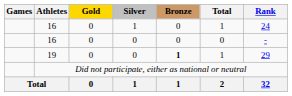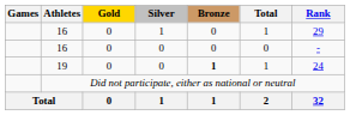 <table class="wikitable sortable" style="text-align:center; font-size:90%;">
 <tr>
 <th>Games</th>
 <th>Athletes</th>
 <th style="background:gold; width:4.5em; font-weight:bold;">Gold</th>
 <th style="background:silver; width:4.5em; font-weight:bold;">Silver</th>
 <th style="background:#cc9966; width:4.5em; font-weight:bold;">Bronze</th>
 <th style="width:4.5em; font-weight:bold;">Total</th>
 <th style="width:4.5em; font-weight:bold;"><a href='#'>Rank</a></th>
 </tr>
 <tr>
 <td align=left></td>
 <td>16</td>
 <td>0</td>
 <td>1</td>
 <td>0</td>
 <td>1</td>
-<td><a href='#'>24</a></td>
+<td><a href='#'>29</a></td>
 </tr>
 <tr>
 <td align=left></td>
 <td>16</td>
 <td>0</td>
 <td>0</td>
 <td>0</td>
 <td>0</td>
 <td><a href='#'>-</a></td>
 </tr>
 <tr>
 <td align=left></td>
 <td>19</td>
 <td>0</td>
 <td>0</td>
 <td><strong>1</strong></td>
 <td>1</td>
-<td><a href='#'>29</a></td>
+<td><a href='#'>24</a></td>
 </tr>
 <tr>
 <td align=left><em></em></td>
 <td colspan=6><em>Did not participate, either as national or neutral</em></td>
 </tr>
 <tr>
 <th colspan=2>Total</th>
 <th>0</th>
 <th>1</th>
 <th>1</th>
 <th>2</th>
 <th><a href='#'>32</a></th>
 </tr>
 </table>
